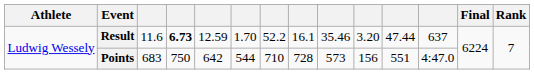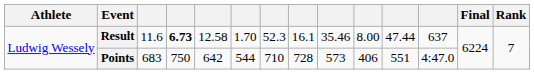 <table class=wikitable style=font-size:90%;text-align:center>
 <tr>
 <th>Athlete</th>
 <th>Event</th>
 <th></th>
 <th></th>
 <th></th>
 <th></th>
 <th></th>
 <th></th>
 <th></th>
 <th></th>
 <th></th>
 <th></th>
 <th>Final</th>
 <th>Rank</th>
 </tr>
 <tr>
 <td rowspan=2 align=left><a href='#'>Ludwig Wessely</a></td>
 <th style=font-size:95%>Result</th>
 <td>11.6</td>
 <td><strong>6.73</strong></td>
-<td>12.59</td>
+<td>12.58</td>
 <td>1.70</td>
-<td>52.2</td>
+<td>52.3</td>
 <td>16.1</td>
 <td>35.46</td>
-<td>3.20</td>
+<td>8.00</td>
 <td>47.44</td>
 <td>637</td>
 <td rowspan=2>6224</td>
 <td rowspan=2>7</td>
 </tr>
 <tr>
 <th style=font-size:95%>Points</th>
 <td>683</td>
 <td>750</td>
 <td>642</td>
 <td>544</td>
 <td>710</td>
 <td>728</td>
 <td>573</td>
-<td>156</td>
+<td>406</td>
 <td>551</td>
 <td>4:47.0</td>
 </tr>
 </table>
